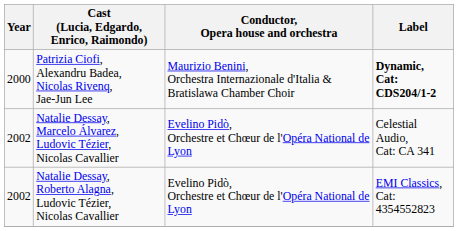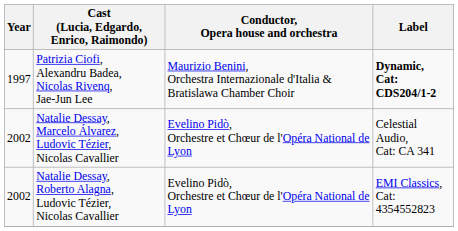 <table class="wikitable">
 <tr>
 <th>Year</th>
 <th width="170">Cast<br>(Lucia, Edgardo,<br>Enrico, Raimondo)</th>
 <th>Conductor,<br>Opera house and orchestra</th>
 <th>Label</th>
 </tr>
 <tr>
-<td>2000</td>
+<td>1997</td>
 <td><a href='#'>Patrizia Ciofi</a>,<br>Alexandru Badea,<br><a href='#'>Nicolas Rivenq</a>,<br>Jae-Jun Lee</td>
 <td><a href='#'>Maurizio Benini</a>,<br>Orchestra Internazionale d'Italia & Bratislawa Chamber Choir</td>
 <td><strong>Dynamic,<br>Cat: CDS204/1-2</strong></td>
 </tr>
 <tr>
 <td>2002</td>
 <td><a href='#'>Natalie Dessay</a>,<br><a href='#'>Marcelo Álvarez</a>,<br><a href='#'>Ludovic Tézier</a>,<br>Nicolas Cavallier</td>
 <td><a href='#'>Evelino Pidò</a>,<br>Orchestre et Chœur de l'<a href='#'>Opéra National de Lyon</a></td>
 <td>Celestial Audio,<br>Cat: CA 341</td>
 </tr>
 <tr>
 <td>2002</td>
 <td><a href='#'>Natalie Dessay</a>,<br><a href='#'>Roberto Alagna</a>,<br>Ludovic Tézier,<br>Nicolas Cavallier</td>
 <td>Evelino Pidò,<br>Orchestre et Chœur de l'<a href='#'>Opéra National de Lyon</a></td>
 <td><a href='#'>EMI Classics</a>,<br>Cat: 4354552823</td>
 </tr>
 <tr>
 </tr>
 </table>
